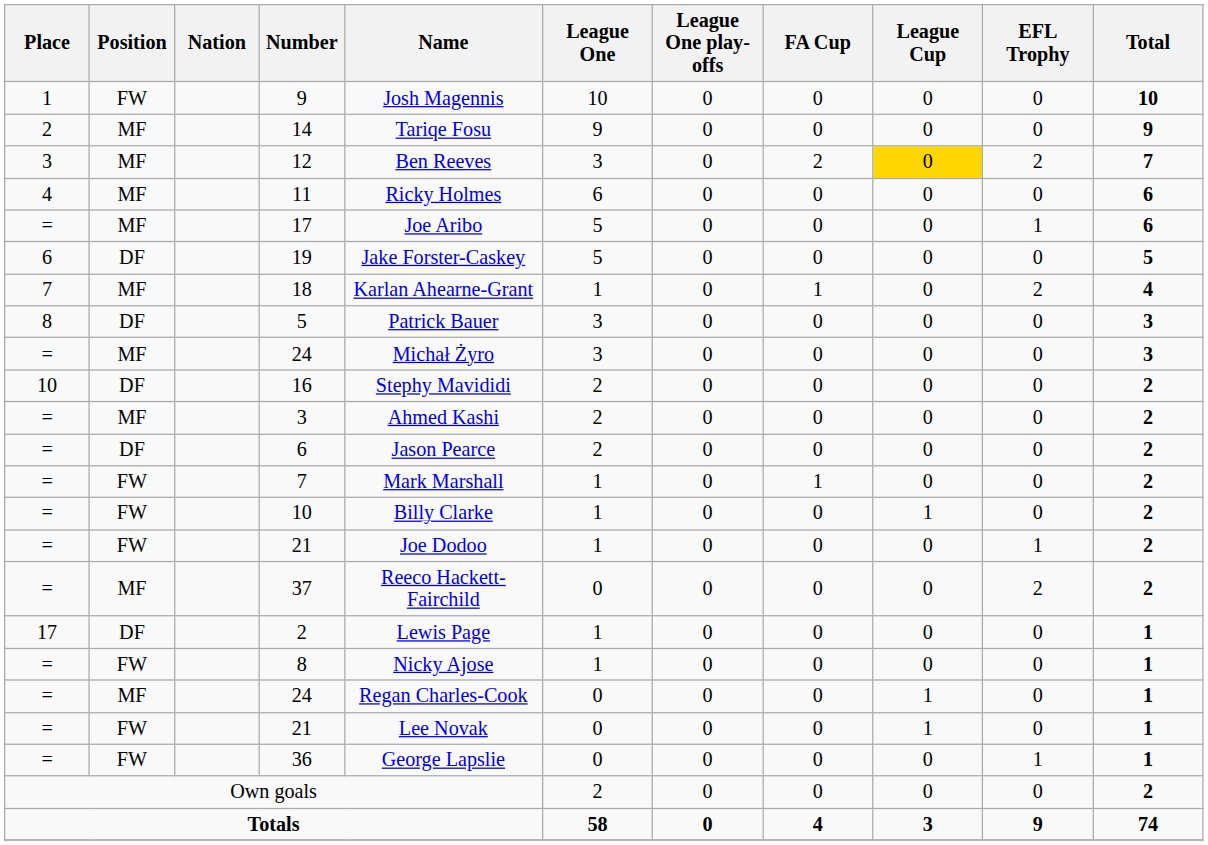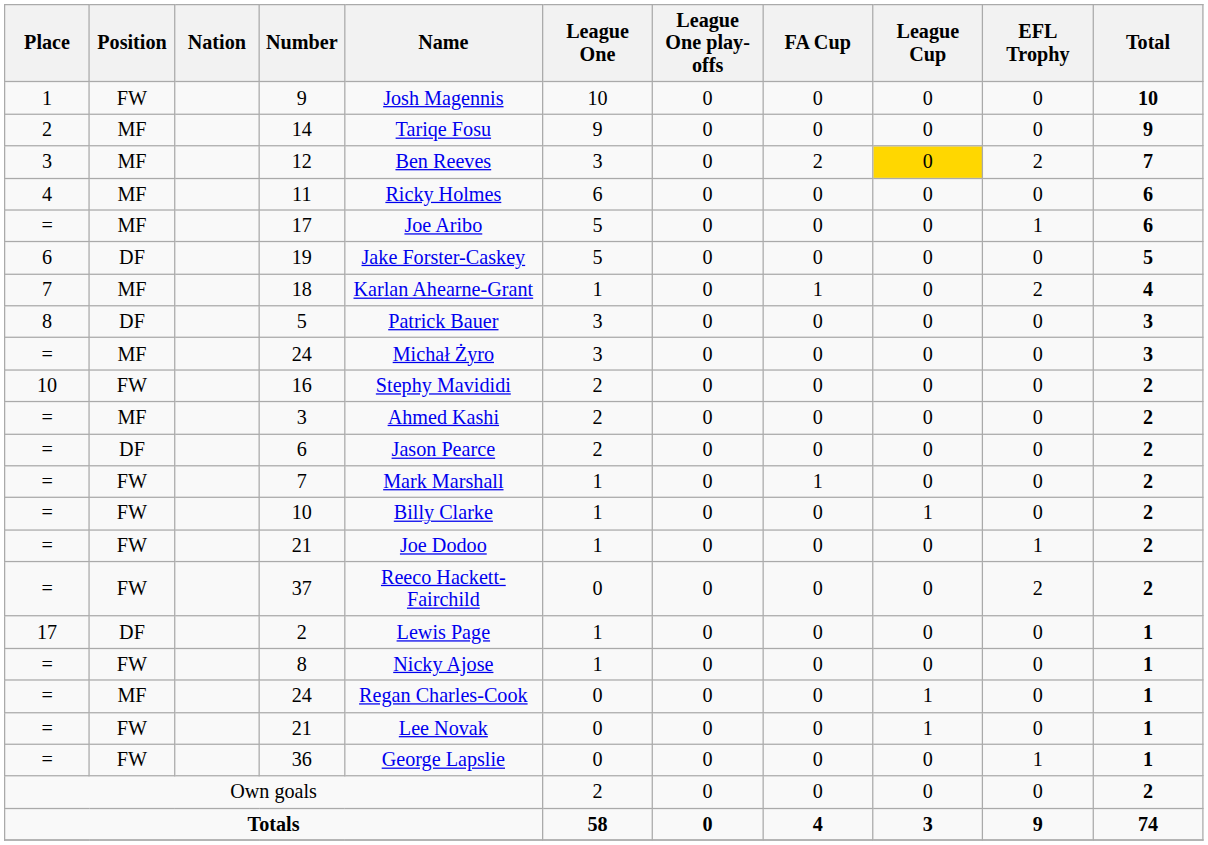 <table class="wikitable" style="font-size: 100%; text-align: center;">
 <tr>
 <th width=60>Place</th>
 <th width=60>Position</th>
 <th width=60>Nation</th>
 <th width=60>Number</th>
 <th width=150>Name</th>
 <th width=80>League One</th>
 <th width=80>League One play-offs</th>
 <th width=80>FA Cup</th>
 <th width=80>League Cup</th>
 <th width=80>EFL Trophy</th>
 <th width=80>Total</th>
 </tr>
 <tr>
 <td>1</td>
 <td>FW</td>
 <td></td>
 <td>9</td>
 <td><a href='#'>Josh Magennis</a></td>
 <td>10</td>
 <td>0</td>
 <td>0</td>
 <td>0</td>
 <td>0</td>
 <td><strong>10</strong></td>
 </tr>
 <tr>
 <td>2</td>
 <td>MF</td>
 <td></td>
 <td>14</td>
 <td><a href='#'>Tariqe Fosu</a></td>
 <td>9</td>
 <td>0</td>
 <td>0</td>
 <td>0</td>
 <td>0</td>
 <td><strong>9</strong></td>
 </tr>
 <tr>
 <td>3</td>
 <td>MF</td>
 <td></td>
 <td>12</td>
 <td><a href='#'>Ben Reeves</a></td>
 <td>3</td>
 <td>0</td>
 <td>2</td>
 <td style="background: gold;">0</td>
 <td>2</td>
 <td><strong>7</strong></td>
 </tr>
 <tr>
 <td>4</td>
 <td>MF</td>
 <td></td>
 <td>11</td>
 <td><a href='#'>Ricky Holmes</a></td>
 <td>6</td>
 <td>0</td>
 <td>0</td>
 <td>0</td>
 <td>0</td>
 <td><strong>6</strong></td>
 </tr>
 <tr>
 <td>=</td>
 <td>MF</td>
 <td></td>
 <td>17</td>
 <td><a href='#'>Joe Aribo</a></td>
 <td>5</td>
 <td>0</td>
 <td>0</td>
 <td>0</td>
 <td>1</td>
 <td><strong>6</strong></td>
 </tr>
 <tr>
 <td>6</td>
 <td>DF</td>
 <td></td>
 <td>19</td>
 <td><a href='#'>Jake Forster-Caskey</a></td>
 <td>5</td>
 <td>0</td>
 <td>0</td>
 <td>0</td>
 <td>0</td>
 <td><strong>5</strong></td>
 </tr>
 <tr>
 <td>7</td>
 <td>MF</td>
 <td></td>
 <td>18</td>
 <td><a href='#'>Karlan Ahearne-Grant</a></td>
 <td>1</td>
 <td>0</td>
 <td>1</td>
 <td>0</td>
 <td>2</td>
 <td><strong>4</strong></td>
 </tr>
 <tr>
 <td>8</td>
 <td>DF</td>
 <td></td>
 <td>5</td>
 <td><a href='#'>Patrick Bauer</a></td>
 <td>3</td>
 <td>0</td>
 <td>0</td>
 <td>0</td>
 <td>0</td>
 <td><strong>3</strong></td>
 </tr>
 <tr>
 <td>=</td>
 <td>MF</td>
 <td></td>
 <td>24</td>
 <td><a href='#'>Michał Żyro</a></td>
 <td>3</td>
 <td>0</td>
 <td>0</td>
 <td>0</td>
 <td>0</td>
 <td><strong>3</strong></td>
 </tr>
 <tr>
 <td>10</td>
-<td>DF</td>
+<td>FW</td>
 <td></td>
 <td>16</td>
 <td><a href='#'>Stephy Mavididi</a></td>
 <td>2</td>
 <td>0</td>
 <td>0</td>
 <td>0</td>
 <td>0</td>
 <td><strong>2</strong></td>
 </tr>
 <tr>
 <td>=</td>
 <td>MF</td>
 <td></td>
 <td>3</td>
 <td><a href='#'>Ahmed Kashi</a></td>
 <td>2</td>
 <td>0</td>
 <td>0</td>
 <td>0</td>
 <td>0</td>
 <td><strong>2</strong></td>
 </tr>
 <tr>
 <td>=</td>
 <td>DF</td>
 <td></td>
 <td>6</td>
 <td><a href='#'>Jason Pearce</a></td>
 <td>2</td>
 <td>0</td>
 <td>0</td>
 <td>0</td>
 <td>0</td>
 <td><strong>2</strong></td>
 </tr>
 <tr>
 <td>=</td>
 <td>FW</td>
 <td></td>
 <td>7</td>
 <td><a href='#'>Mark Marshall</a></td>
 <td>1</td>
 <td>0</td>
 <td>1</td>
 <td>0</td>
 <td>0</td>
 <td><strong>2</strong></td>
 </tr>
 <tr>
 <td>=</td>
 <td>FW</td>
 <td></td>
 <td>10</td>
 <td><a href='#'>Billy Clarke</a></td>
 <td>1</td>
 <td>0</td>
 <td>0</td>
 <td>1</td>
 <td>0</td>
 <td><strong>2</strong></td>
 </tr>
 <tr>
 <td>=</td>
 <td>FW</td>
 <td></td>
 <td>21</td>
 <td><a href='#'>Joe Dodoo</a></td>
 <td>1</td>
 <td>0</td>
 <td>0</td>
 <td>0</td>
 <td>1</td>
 <td><strong>2</strong></td>
 </tr>
 <tr>
 <td>=</td>
-<td>MF</td>
+<td>FW</td>
 <td></td>
 <td>37</td>
 <td><a href='#'>Reeco Hackett-Fairchild</a></td>
 <td>0</td>
 <td>0</td>
 <td>0</td>
 <td>0</td>
 <td>2</td>
 <td><strong>2</strong></td>
 </tr>
 <tr>
 <td>17</td>
 <td>DF</td>
 <td></td>
 <td>2</td>
 <td><a href='#'>Lewis Page</a></td>
 <td>1</td>
 <td>0</td>
 <td>0</td>
 <td>0</td>
 <td>0</td>
 <td><strong>1</strong></td>
 </tr>
 <tr>
 <td>=</td>
 <td>FW</td>
 <td></td>
 <td>8</td>
 <td><a href='#'>Nicky Ajose</a></td>
 <td>1</td>
 <td>0</td>
 <td>0</td>
 <td>0</td>
 <td>0</td>
 <td><strong>1</strong></td>
 </tr>
 <tr>
 <td>=</td>
 <td>MF</td>
 <td></td>
 <td>24</td>
 <td><a href='#'>Regan Charles-Cook</a></td>
 <td>0</td>
 <td>0</td>
 <td>0</td>
 <td>1</td>
 <td>0</td>
 <td><strong>1</strong></td>
 </tr>
 <tr>
 <td>=</td>
 <td>FW</td>
 <td></td>
 <td>21</td>
 <td><a href='#'>Lee Novak</a></td>
 <td>0</td>
 <td>0</td>
 <td>0</td>
 <td>1</td>
 <td>0</td>
 <td><strong>1</strong></td>
 </tr>
 <tr>
 <td>=</td>
 <td>FW</td>
 <td></td>
 <td>36</td>
 <td><a href='#'>George Lapslie</a></td>
 <td>0</td>
 <td>0</td>
 <td>0</td>
 <td>0</td>
 <td>1</td>
 <td><strong>1</strong></td>
 </tr>
 <tr>
 <td colspan="5">Own goals</td>
 <td>2</td>
 <td>0</td>
 <td>0</td>
 <td>0</td>
 <td>0</td>
 <td><strong>2</strong></td>
 </tr>
 <tr>
 <td colspan="5"><strong>Totals</strong></td>
 <td><strong>58</strong></td>
 <td><strong>0</strong></td>
 <td><strong>4</strong></td>
 <td><strong>3</strong></td>
 <td><strong>9</strong></td>
 <td><strong>74</strong></td>
 </tr>
 <tr>
 </tr>
 </table>
